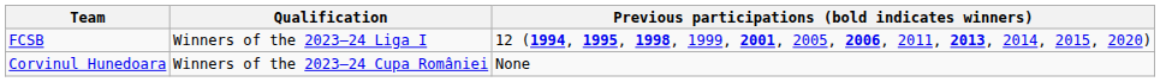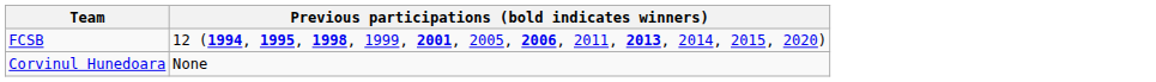 <table class="wikitable">
 <tr>
 <th>Team</th>
-<th>Qualification</th>
 <th>Previous participations (bold indicates winners)</th>
 </tr>
 <tr>
 <td><a href='#'>FCSB</a></td>
-<td>Winners of the <a href='#'>2023–24 Liga I</a></td>
 <td>12 (<a href='#'><strong>1994</strong></a>, <a href='#'><strong>1995</strong></a>, <a href='#'><strong>1998</strong></a>, <a href='#'>1999</a>, <a href='#'><strong>2001</strong></a>, <a href='#'>2005</a>, <a href='#'><strong>2006</strong></a>, <a href='#'>2011</a>, <a href='#'><strong>2013</strong></a>, <a href='#'>2014</a>, <a href='#'>2015</a>, <a href='#'>2020</a>)</td>
 </tr>
 <tr>
 <td><a href='#'>Corvinul Hunedoara</a></td>
-<td>Winners of the <a href='#'>2023–24 Cupa României</a></td>
 <td>None</td>
 </tr>
 </table>
